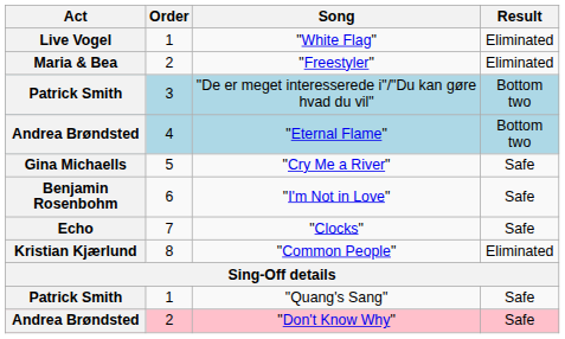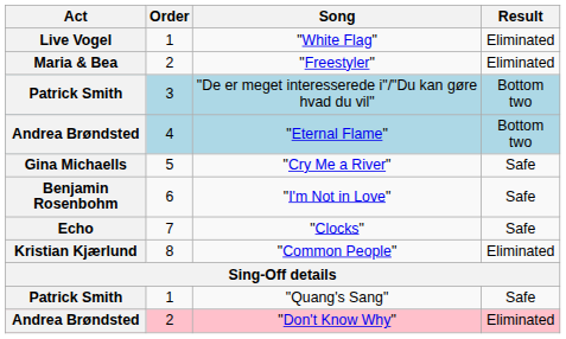 <table class="wikitable plainrowheaders" style="text-align:center;">
 <tr>
 <th scope="col">Act</th>
 <th scope="col">Order</th>
 <th scope="col">Song</th>
 <th scope="col">Result</th>
 </tr>
 <tr>
 <th scope=row>Live Vogel</th>
 <td>1</td>
 <td>"<a href='#'>White Flag</a>"</td>
 <td>Eliminated</td>
 </tr>
 <tr>
 <th scope=row>Maria & Bea</th>
 <td>2</td>
 <td>"<a href='#'>Freestyler</a>"</td>
 <td>Eliminated</td>
 </tr>
 <tr style="background:lightblue">
 <th scope=row>Patrick Smith</th>
 <td>3</td>
 <td>"De er meget interesserede i"/"Du kan gøre hvad du vil"</td>
 <td>Bottom two</td>
 </tr>
 <tr style="background:lightblue">
 <th scope=row>Andrea Brøndsted</th>
 <td>4</td>
 <td>"<a href='#'>Eternal Flame</a>"</td>
 <td>Bottom two</td>
 </tr>
 <tr>
 <th scope=row>Gina Michaells</th>
 <td>5</td>
 <td>"<a href='#'>Cry Me a River</a>"</td>
 <td>Safe</td>
 </tr>
 <tr>
 <th scope=row>Benjamin Rosenbohm</th>
 <td>6</td>
 <td>"<a href='#'>I'm Not in Love</a>"</td>
 <td>Safe</td>
 </tr>
 <tr>
 <th scope=row>Echo</th>
 <td>7</td>
 <td>"<a href='#'>Clocks</a>"</td>
 <td>Safe</td>
 </tr>
 <tr>
 <th scope=row>Kristian Kjærlund</th>
 <td>8</td>
 <td>"<a href='#'>Common People</a>"</td>
 <td>Eliminated</td>
 </tr>
 <tr>
 <th colspan="4">Sing-Off details</th>
 </tr>
 <tr>
 <th scope="row">Patrick Smith</th>
 <td>1</td>
 <td>"Quang's Sang"</td>
 <td>Safe</td>
 </tr>
 <tr style="background:pink">
 <th scope="row">Andrea Brøndsted</th>
 <td>2</td>
 <td>"<a href='#'>Don't Know Why</a>"</td>
-<td>Safe</td>
+<td>Eliminated</td>
 </tr>
 </table>
